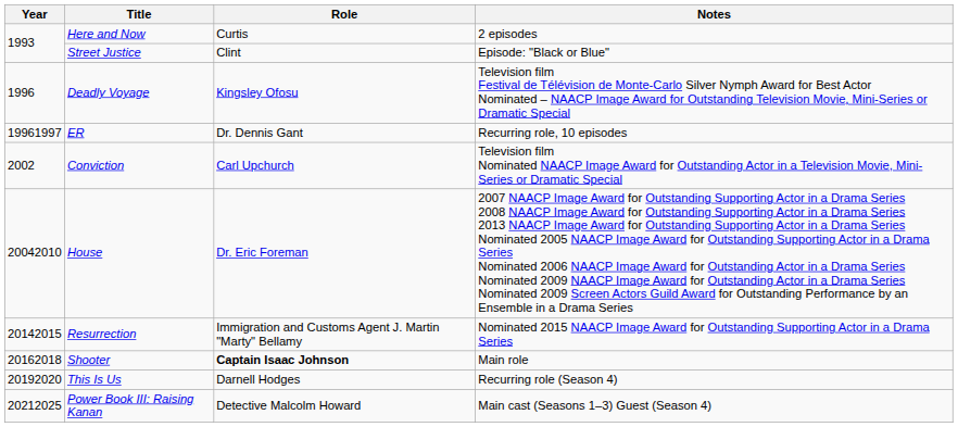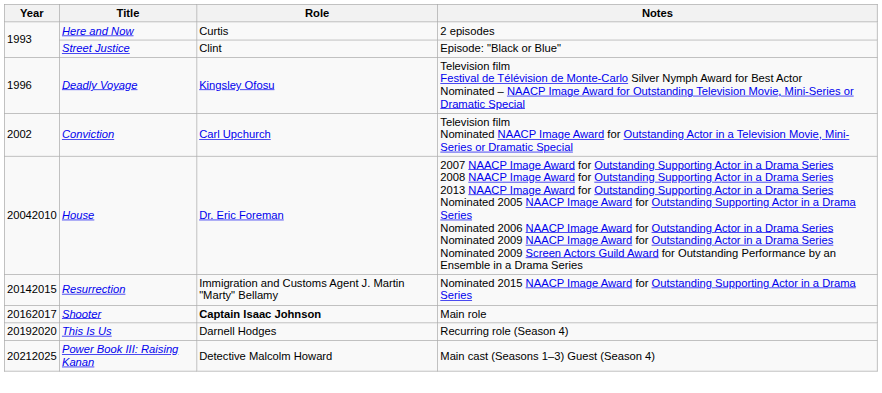 <table class="wikitable sortable">
 <tr>
 <th>Year</th>
 <th>Title</th>
 <th>Role</th>
 <th>Notes</th>
 </tr>
 <tr>
 <td rowspan="2">1993</td>
 <td><em><a href='#'>Here and Now</a></em></td>
 <td>Curtis</td>
 <td>2 episodes</td>
 </tr>
 <tr>
 <td><em><a href='#'>Street Justice</a></em></td>
 <td>Clint</td>
 <td>Episode: "Black or Blue"</td>
 </tr>
 <tr>
 <td>1996</td>
 <td><em><a href='#'>Deadly Voyage</a></em></td>
 <td><a href='#'>Kingsley Ofosu</a></td>
 <td>Television film<br><a href='#'>Festival de Télévision de Monte-Carlo</a> Silver Nymph Award for Best Actor<br>Nominated – <a href='#'>NAACP Image Award for Outstanding Television Movie, Mini-Series or Dramatic Special</a></td>
 </tr>
 <tr>
-<td>19961997</td>
-<td><em><a href='#'>ER</a></em></td>
-<td>Dr. Dennis Gant</td>
-<td>Recurring role, 10 episodes</td>
-</tr>
-<tr>
 <td>2002</td>
 <td><em><a href='#'>Conviction</a></em></td>
 <td><a href='#'>Carl Upchurch</a></td>
 <td>Television film<br>Nominated  <a href='#'>NAACP Image Award</a> for <a href='#'>Outstanding Actor in a Television Movie, Mini-Series or Dramatic Special</a></td>
 </tr>
 <tr>
 <td>20042010</td>
 <td><em><a href='#'>House</a></em></td>
 <td><a href='#'>Dr. Eric Foreman</a></td>
 <td>2007 <a href='#'>NAACP Image Award</a> for <a href='#'>Outstanding Supporting Actor in a Drama Series</a><br>2008 <a href='#'>NAACP Image Award</a> for <a href='#'>Outstanding Supporting Actor in a Drama Series</a><br>2013 <a href='#'>NAACP Image Award</a> for <a href='#'>Outstanding Supporting Actor in a Drama Series</a><br>Nominated  2005 <a href='#'>NAACP Image Award</a> for <a href='#'>Outstanding Supporting Actor in a Drama Series</a><br>Nominated  2006 <a href='#'>NAACP Image Award</a> for <a href='#'>Outstanding Actor in a Drama Series</a><br>Nominated  2009 <a href='#'>NAACP Image Award</a> for <a href='#'>Outstanding Actor in a Drama Series</a><br>Nominated  2009 <a href='#'>Screen Actors Guild Award</a> for Outstanding Performance by an Ensemble in a Drama Series</td>
 </tr>
 <tr>
 <td>20142015</td>
 <td><em><a href='#'>Resurrection</a></em></td>
 <td>Immigration and Customs Agent J. Martin "Marty" Bellamy</td>
 <td>Nominated  2015 <a href='#'>NAACP Image Award</a> for <a href='#'>Outstanding Supporting Actor in a Drama Series</a></td>
 </tr>
 <tr>
-<td>20162018</td>
+<td>20162017</td>
 <td><em><a href='#'>Shooter</a></em></td>
 <td><strong>Captain Isaac Johnson</strong></td>
 <td>Main role</td>
 </tr>
 <tr>
 <td>20192020</td>
 <td><em><a href='#'>This Is Us</a></em></td>
 <td>Darnell Hodges</td>
 <td>Recurring role (Season 4)</td>
 </tr>
 <tr>
 <td>20212025</td>
 <td><em><a href='#'>Power Book III: Raising Kanan</a></em></td>
 <td>Detective Malcolm Howard</td>
 <td>Main cast (Seasons 1–3) Guest (Season 4)</td>
 </tr>
 </table>
